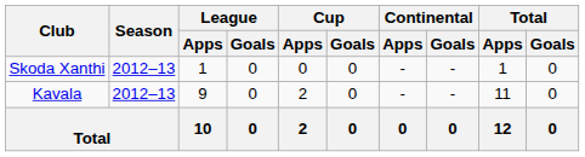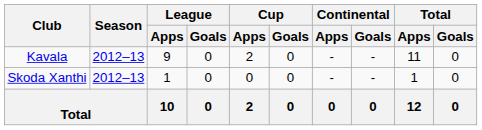 <table class="wikitable" style="text-align: center;">
 <tr>
 <th rowspan="2">Club</th>
 <th rowspan="2">Season</th>
 <th colspan="2">League</th>
 <th colspan="2">Cup</th>
 <th colspan="2">Continental</th>
 <th colspan="2">Total</th>
 </tr>
 <tr>
 <th>Apps</th>
 <th>Goals</th>
 <th>Apps</th>
 <th>Goals</th>
 <th>Apps</th>
 <th>Goals</th>
 <th>Apps</th>
 <th>Goals</th>
 </tr>
 <tr>
+<td rowspan="1" valign="center"><a href='#'>Kavala</a></td>
+<td><a href='#'>2012–13</a></td>
+<td>9</td>
+<td>0</td>
+<td>2</td>
+<td>0</td>
+<td>-</td>
+<td>-</td>
+<td>11</td>
+<td>0</td>
+</tr>
+<tr>
 <td rowspan="1" valign="center"><a href='#'>Skoda Xanthi</a></td>
 <td><a href='#'>2012–13</a></td>
 <td>1</td>
 <td>0</td>
 <td>0</td>
 <td>0</td>
 <td>-</td>
 <td>-</td>
 <td>1</td>
-<td>0</td>
-</tr>
-<tr>
-<td rowspan="1" valign="center"><a href='#'>Kavala</a></td>
-<td><a href='#'>2012–13</a></td>
-<td>9</td>
-<td>0</td>
-<td>2</td>
-<td>0</td>
-<td>-</td>
-<td>-</td>
-<td>11</td>
 <td>0</td>
 </tr>
 <tr>
 <th colspan="2"><br><strong>Total</strong></th>
 <th>10</th>
 <th>0</th>
 <th>2</th>
 <th>0</th>
 <th>0</th>
 <th>0</th>
 <th>12</th>
 <th>0</th>
 </tr>
 </table>
